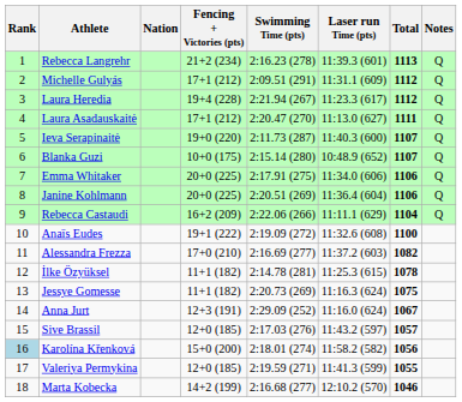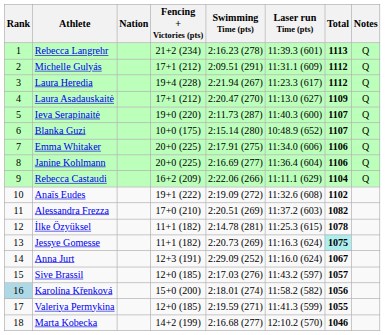 <table style="text-align:center" class="wikitable sortable">
 <tr>
 <th>Rank</th>
 <th>Athlete</th>
 <th>Nation</th>
 <th>Fencing<br>+<br><small>Victories (pts)</small></th>
 <th>Swimming<br><small>Time (pts)</small></th>
 <th>Laser run<br><small>Time (pts)</small></th>
 <th>Total</th>
 <th>Notes</th>
 </tr>
 <tr bgcolor=bbffbb>
 <td>1</td>
 <td align=left><a href='#'>Rebecca Langrehr</a></td>
 <td align=left></td>
 <td>21+2 (234)</td>
 <td>2:16.23 (278)</td>
 <td>11:39.3 (601)</td>
 <td><strong>1113</strong></td>
 <td>Q</td>
 </tr>
 <tr bgcolor=bbffbb>
 <td>2</td>
 <td align=left><a href='#'>Michelle Gulyás</a></td>
 <td align=left></td>
 <td>17+1 (212)</td>
 <td>2:09.51 (291)</td>
 <td>11:31.1 (609)</td>
 <td><strong>1112</strong></td>
 <td>Q</td>
 </tr>
 <tr bgcolor=bbffbb>
 <td>3</td>
 <td align=left><a href='#'>Laura Heredia</a></td>
 <td align=left></td>
 <td>19+4 (228)</td>
 <td>2:21.94 (267)</td>
 <td>11:23.3 (617)</td>
 <td><strong>1112</strong></td>
 <td>Q</td>
 </tr>
 <tr bgcolor=bbffbb>
 <td>4</td>
 <td align=left><a href='#'>Laura Asadauskaitė</a></td>
 <td align=left></td>
 <td>17+1 (212)</td>
 <td>2:20.47 (270)</td>
 <td>11:13.0 (627)</td>
-<td><strong>1111</strong></td>
+<td><strong>1109</strong></td>
 <td>Q</td>
 </tr>
 <tr bgcolor=bbffbb>
 <td>5</td>
 <td align=left><a href='#'>Ieva Serapinaitė</a></td>
 <td align=left></td>
 <td>19+0 (220)</td>
 <td>2:11.73 (287)</td>
 <td>11:40.3 (600)</td>
 <td><strong>1107</strong></td>
 <td>Q</td>
 </tr>
 <tr bgcolor=bbffbb>
 <td>6</td>
 <td align=left><a href='#'>Blanka Guzi</a></td>
 <td align=left></td>
 <td>10+0 (175)</td>
 <td>2:15.14 (280)</td>
 <td>10:48.9 (652)</td>
 <td><strong>1107</strong></td>
 <td>Q</td>
 </tr>
 <tr bgcolor=bbffbb>
 <td>7</td>
 <td align=left><a href='#'>Emma Whitaker</a></td>
 <td align=left></td>
 <td>20+0 (225)</td>
 <td>2:17.91 (275)</td>
 <td>11:34.0 (606)</td>
 <td><strong>1106</strong></td>
 <td>Q</td>
 </tr>
 <tr bgcolor=bbffbb>
 <td>8</td>
 <td align=left><a href='#'>Janine Kohlmann</a></td>
 <td align=left></td>
 <td>20+0 (225)</td>
-<td>2:20.51 (269)</td>
+<td>2:16.69 (277)</td>
 <td>11:36.4 (604)</td>
 <td><strong>1106</strong></td>
 <td>Q</td>
 </tr>
 <tr bgcolor=bbffbb>
 <td>9</td>
 <td align=left><a href='#'>Rebecca Castaudi</a></td>
 <td align=left></td>
 <td>16+2 (209)</td>
 <td>2:22.06 (266)</td>
 <td>11:11.1 (629)</td>
 <td><strong>1104</strong></td>
 <td>Q</td>
 </tr>
 <tr>
 <td>10</td>
 <td align=left><a href='#'>Anaïs Eudes</a></td>
 <td align=left></td>
 <td>19+1 (222)</td>
 <td>2:19.09 (272)</td>
 <td>11:32.6 (608)</td>
-<td><strong>1100</strong></td>
+<td><strong>1102</strong></td>
 <td></td>
 </tr>
 <tr>
 <td>11</td>
 <td align=left><a href='#'>Alessandra Frezza</a></td>
 <td align=left></td>
 <td>17+0 (210)</td>
-<td>2:16.69 (277)</td>
+<td>2:20.51 (269)</td>
 <td>11:37.2 (603)</td>
 <td><strong>1082</strong></td>
 <td></td>
 </tr>
 <tr>
 <td>12</td>
 <td align=left><a href='#'>İlke Özyüksel</a></td>
 <td align=left></td>
 <td>11+1 (182)</td>
 <td>2:14.78 (281)</td>
 <td>11:25.3 (615)</td>
 <td><strong>1078</strong></td>
 <td></td>
 </tr>
 <tr>
 <td>13</td>
 <td align=left><a href='#'>Jessye Gomesse</a></td>
 <td align=left></td>
 <td>11+1 (182)</td>
 <td>2:20.73 (269)</td>
 <td>11:16.3 (624)</td>
-<td><strong>1075</strong></td>
+<td style="background: paleturquoise;"><strong>1075</strong></td>
 <td></td>
 </tr>
 <tr>
 <td>14</td>
 <td align=left><a href='#'>Anna Jurt</a></td>
 <td align=left></td>
 <td>12+3 (191)</td>
 <td>2:29.09 (252)</td>
 <td>11:16.0 (624)</td>
 <td><strong>1067</strong></td>
 <td></td>
 </tr>
 <tr>
 <td>15</td>
 <td align=left><a href='#'>Sive Brassil</a></td>
 <td align=left></td>
 <td>12+0 (185)</td>
 <td>2:17.03 (276)</td>
 <td>11:43.2 (597)</td>
 <td><strong>1057</strong></td>
 <td></td>
 </tr>
 <tr>
 <td style="background: lightblue;">16</td>
 <td align=left><a href='#'>Karolína Křenková</a></td>
 <td align=left></td>
 <td>15+0 (200)</td>
 <td>2:18.01 (274)</td>
 <td>11:58.2 (582)</td>
 <td><strong>1056</strong></td>
 <td></td>
 </tr>
 <tr>
 <td>17</td>
 <td align=left><a href='#'>Valeriya Permykina</a></td>
 <td align=left></td>
 <td>12+0 (185)</td>
 <td>2:19.59 (271)</td>
 <td>11:41.3 (599)</td>
 <td><strong>1055</strong></td>
 <td></td>
 </tr>
 <tr>
 <td>18</td>
 <td align=left><a href='#'>Marta Kobecka</a></td>
 <td align=left></td>
 <td>14+2 (199)</td>
 <td>2:16.68 (277)</td>
 <td>12:10.2 (570)</td>
 <td><strong>1046</strong></td>
 <td></td>
 </tr>
 </table>
